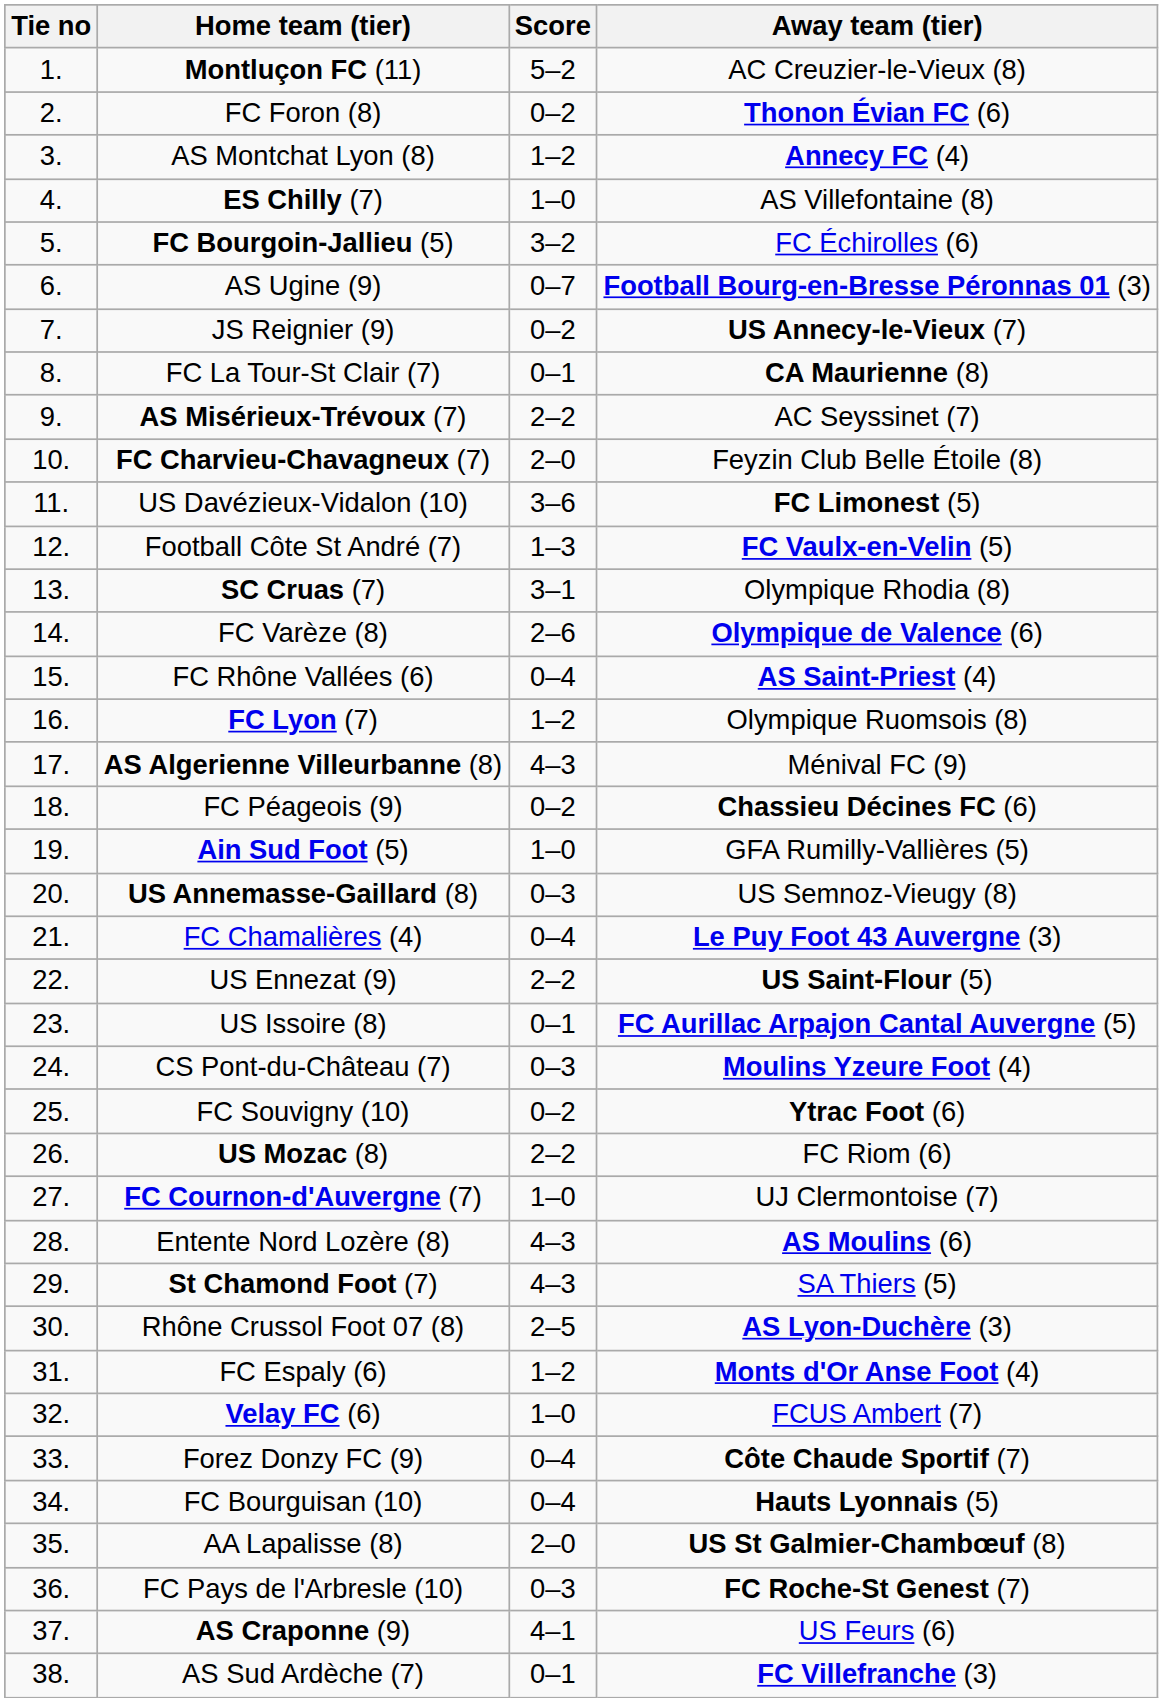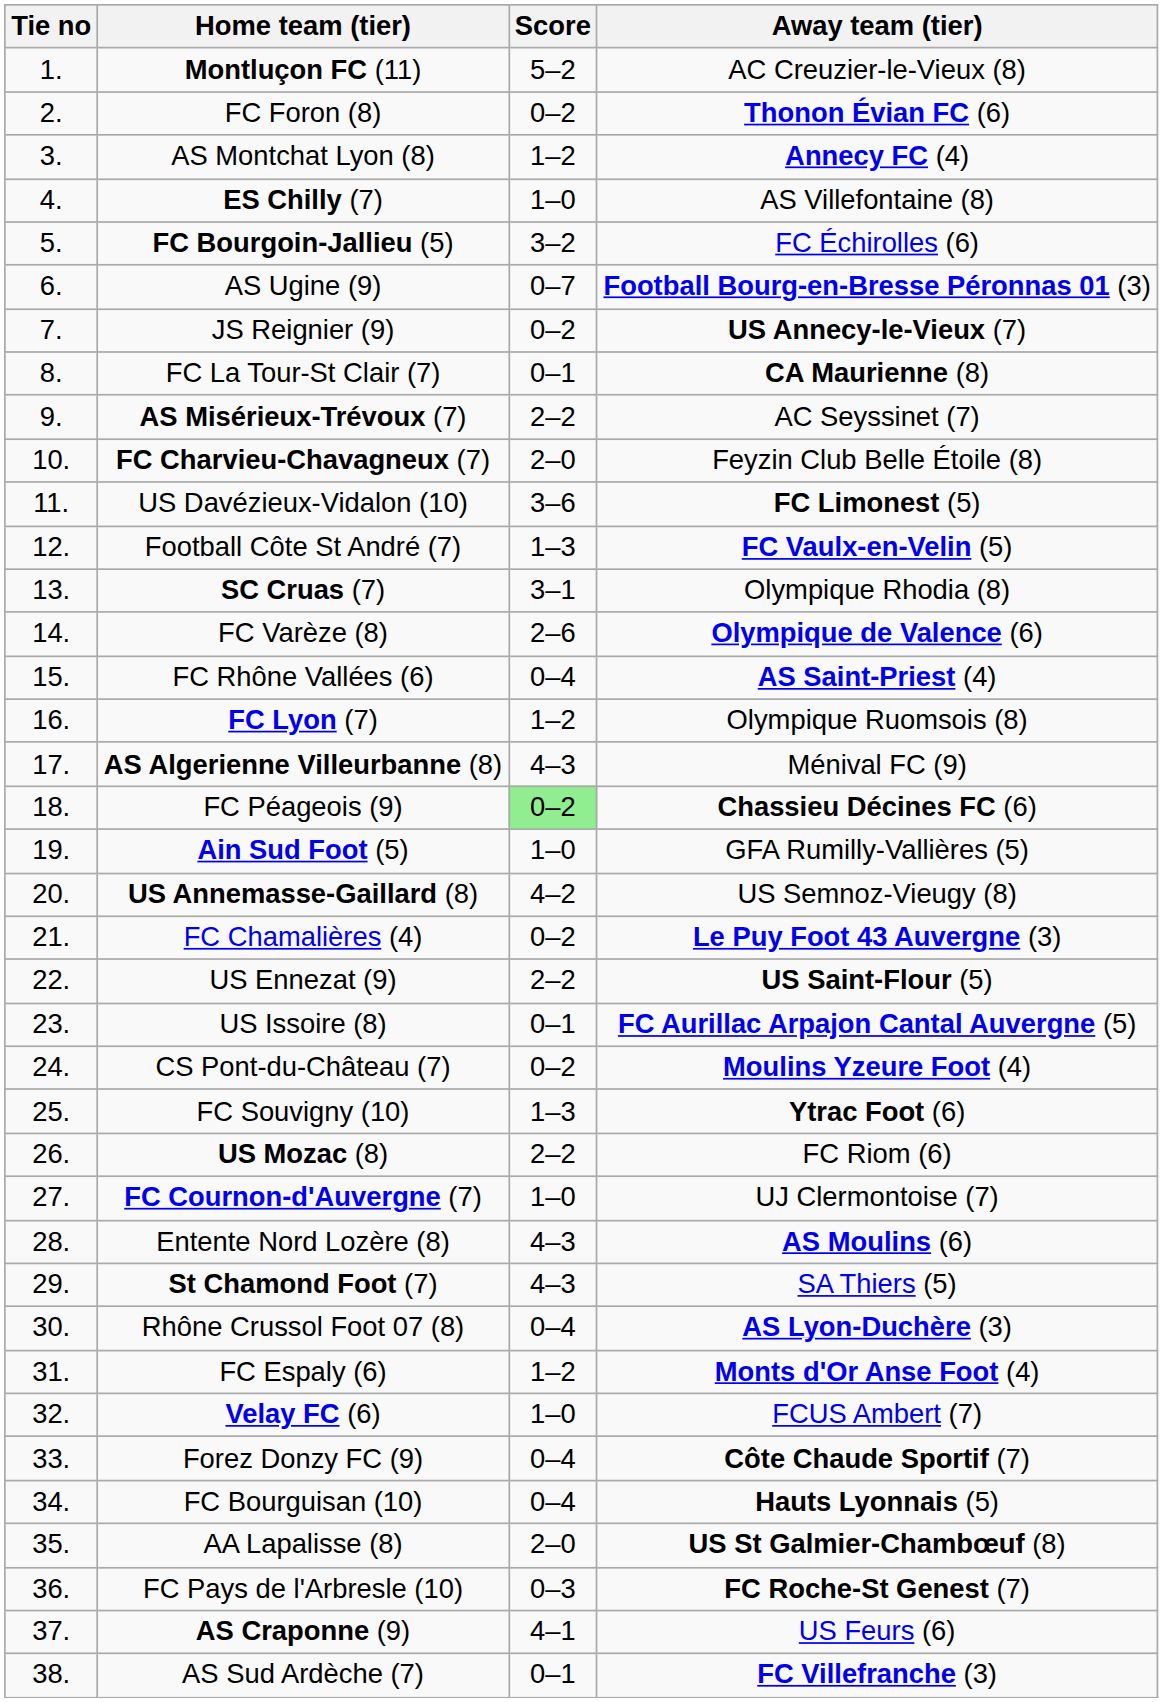 <table class="wikitable" style="text-align: center">
 <tr>
 <th>Tie no</th>
 <th>Home team (tier)</th>
 <th>Score</th>
 <th>Away team (tier)</th>
 </tr>
 <tr>
 <td>1.</td>
 <td><strong>Montluçon FC</strong> (11)</td>
 <td>5–2</td>
 <td>AC Creuzier-le-Vieux (8)</td>
 </tr>
 <tr>
 <td>2.</td>
 <td>FC Foron (8)</td>
 <td>0–2</td>
 <td><strong><a href='#'>Thonon Évian FC</a></strong> (6)</td>
 </tr>
 <tr>
 <td>3.</td>
 <td>AS Montchat Lyon (8)</td>
 <td>1–2</td>
 <td><strong><a href='#'>Annecy FC</a></strong> (4)</td>
 </tr>
 <tr>
 <td>4.</td>
 <td><strong>ES Chilly</strong> (7)</td>
 <td>1–0</td>
 <td>AS Villefontaine (8)</td>
 </tr>
 <tr>
 <td>5.</td>
 <td><strong>FC Bourgoin-Jallieu</strong> (5)</td>
 <td>3–2 </td>
 <td><a href='#'>FC Échirolles</a> (6)</td>
 </tr>
 <tr>
 <td>6.</td>
 <td>AS Ugine (9)</td>
 <td>0–7</td>
 <td><strong><a href='#'>Football Bourg-en-Bresse Péronnas 01</a></strong> (3)</td>
 </tr>
 <tr>
 <td>7.</td>
 <td>JS Reignier (9)</td>
 <td>0–2</td>
 <td><strong>US Annecy-le-Vieux</strong> (7)</td>
 </tr>
 <tr>
 <td>8.</td>
 <td>FC La Tour-St Clair (7)</td>
 <td>0–1</td>
 <td><strong>CA Maurienne</strong> (8)</td>
 </tr>
 <tr>
 <td>9.</td>
 <td><strong>AS Misérieux-Trévoux</strong> (7)</td>
 <td>2–2 </td>
 <td>AC Seyssinet (7)</td>
 </tr>
 <tr>
 <td>10.</td>
 <td><strong>FC Charvieu-Chavagneux</strong> (7)</td>
 <td>2–0</td>
 <td>Feyzin Club Belle Étoile (8)</td>
 </tr>
 <tr>
 <td>11.</td>
 <td>US Davézieux-Vidalon (10)</td>
 <td>3–6</td>
 <td><strong>FC Limonest</strong> (5)</td>
 </tr>
 <tr>
 <td>12.</td>
 <td>Football Côte St André (7)</td>
 <td>1–3</td>
 <td><strong><a href='#'>FC Vaulx-en-Velin</a></strong> (5)</td>
 </tr>
 <tr>
 <td>13.</td>
 <td><strong>SC Cruas</strong> (7)</td>
 <td>3–1</td>
 <td>Olympique Rhodia (8)</td>
 </tr>
 <tr>
 <td>14.</td>
 <td>FC Varèze (8)</td>
 <td>2–6</td>
 <td><strong><a href='#'>Olympique de Valence</a></strong> (6)</td>
 </tr>
 <tr>
 <td>15.</td>
 <td>FC Rhône Vallées (6)</td>
 <td>0–4</td>
 <td><strong><a href='#'>AS Saint-Priest</a></strong> (4)</td>
 </tr>
 <tr>
 <td>16.</td>
 <td><strong><a href='#'>FC Lyon</a></strong> (7)</td>
 <td>1–2</td>
 <td>Olympique Ruomsois (8)</td>
 </tr>
 <tr>
 <td>17.</td>
 <td><strong>AS Algerienne Villeurbanne</strong> (8)</td>
 <td>4–3 </td>
 <td>Ménival FC (9)</td>
 </tr>
 <tr>
 <td>18.</td>
 <td>FC Péageois (9)</td>
-<td>0–2</td>
+<td style="background: lightgreen;">0–2</td>
 <td><strong>Chassieu Décines FC</strong> (6)</td>
 </tr>
 <tr>
 <td>19.</td>
 <td><strong><a href='#'>Ain Sud Foot</a></strong> (5)</td>
 <td>1–0</td>
 <td>GFA Rumilly-Vallières (5)</td>
 </tr>
 <tr>
 <td>20.</td>
 <td><strong>US Annemasse-Gaillard</strong> (8)</td>
-<td>0–3 </td>
+<td>4–2</td>
 <td>US Semnoz-Vieugy (8)</td>
 </tr>
 <tr>
 <td>21.</td>
 <td><a href='#'>FC Chamalières</a> (4)</td>
-<td>0–4</td>
+<td>0–2</td>
 <td><strong><a href='#'>Le Puy Foot 43 Auvergne</a></strong> (3)</td>
 </tr>
 <tr>
 <td>22.</td>
 <td>US Ennezat (9)</td>
 <td>2–2 </td>
 <td><strong>US Saint-Flour</strong> (5)</td>
 </tr>
 <tr>
 <td>23.</td>
 <td>US Issoire (8)</td>
 <td>0–1</td>
 <td><strong><a href='#'>FC Aurillac Arpajon Cantal Auvergne</a></strong> (5)</td>
 </tr>
 <tr>
 <td>24.</td>
 <td>CS Pont-du-Château (7)</td>
-<td>0–3</td>
+<td>0–2</td>
 <td><strong><a href='#'>Moulins Yzeure Foot</a></strong> (4)</td>
 </tr>
 <tr>
 <td>25.</td>
 <td>FC Souvigny (10)</td>
-<td>0–2</td>
+<td>1–3</td>
 <td><strong>Ytrac Foot</strong> (6)</td>
 </tr>
 <tr>
 <td>26.</td>
 <td><strong>US Mozac</strong> (8)</td>
 <td>2–2 </td>
 <td>FC Riom (6)</td>
 </tr>
 <tr>
 <td>27.</td>
 <td><strong><a href='#'>FC Cournon-d'Auvergne</a></strong> (7)</td>
 <td>1–0</td>
 <td>UJ Clermontoise (7)</td>
 </tr>
 <tr>
 <td>28.</td>
 <td>Entente Nord Lozère (8)</td>
 <td>4–3</td>
 <td><strong><a href='#'>AS Moulins</a></strong> (6)</td>
 </tr>
 <tr>
 <td>29.</td>
 <td><strong>St Chamond Foot</strong> (7)</td>
 <td>4–3</td>
 <td><a href='#'>SA Thiers</a> (5)</td>
 </tr>
 <tr>
 <td>30.</td>
 <td>Rhône Crussol Foot 07 (8)</td>
-<td>2–5</td>
+<td>0–4</td>
 <td><strong><a href='#'>AS Lyon-Duchère</a></strong> (3)</td>
 </tr>
 <tr>
 <td>31.</td>
 <td>FC Espaly (6)</td>
 <td>1–2</td>
 <td><strong><a href='#'>Monts d'Or Anse Foot</a></strong> (4)</td>
 </tr>
 <tr>
 <td>32.</td>
 <td><strong><a href='#'>Velay FC</a></strong> (6)</td>
 <td>1–0</td>
 <td><a href='#'>FCUS Ambert</a> (7)</td>
 </tr>
 <tr>
 <td>33.</td>
 <td>Forez Donzy FC (9)</td>
 <td>0–4</td>
 <td><strong>Côte Chaude Sportif</strong> (7)</td>
 </tr>
 <tr>
 <td>34.</td>
 <td>FC Bourguisan (10)</td>
 <td>0–4</td>
 <td><strong>Hauts Lyonnais</strong> (5)</td>
 </tr>
 <tr>
 <td>35.</td>
 <td>AA Lapalisse (8)</td>
 <td>2–0</td>
 <td><strong>US St Galmier-Chambœuf</strong> (8)</td>
 </tr>
 <tr>
 <td>36.</td>
 <td>FC Pays de l'Arbresle (10)</td>
 <td>0–3 </td>
 <td><strong>FC Roche-St Genest</strong> (7)</td>
 </tr>
 <tr>
 <td>37.</td>
 <td><strong>AS Craponne</strong> (9)</td>
 <td>4–1</td>
 <td><a href='#'>US Feurs</a> (6)</td>
 </tr>
 <tr>
 <td>38.</td>
 <td>AS Sud Ardèche (7)</td>
 <td>0–1</td>
 <td><strong><a href='#'>FC Villefranche</a></strong> (3)</td>
 </tr>
 </table>
